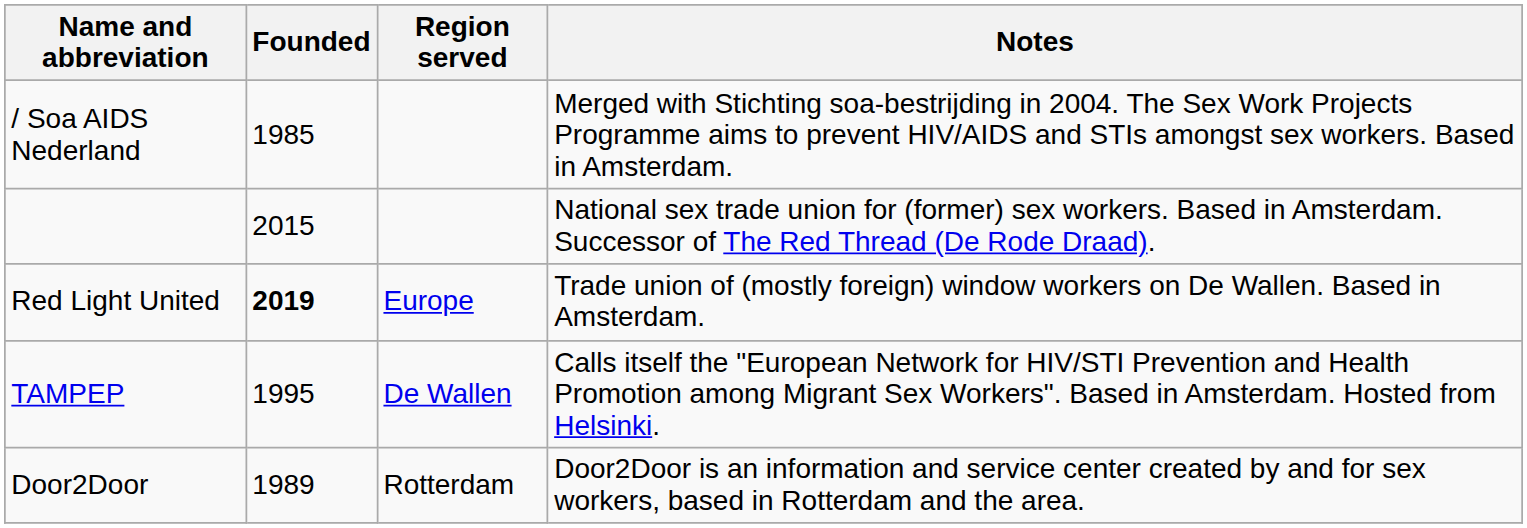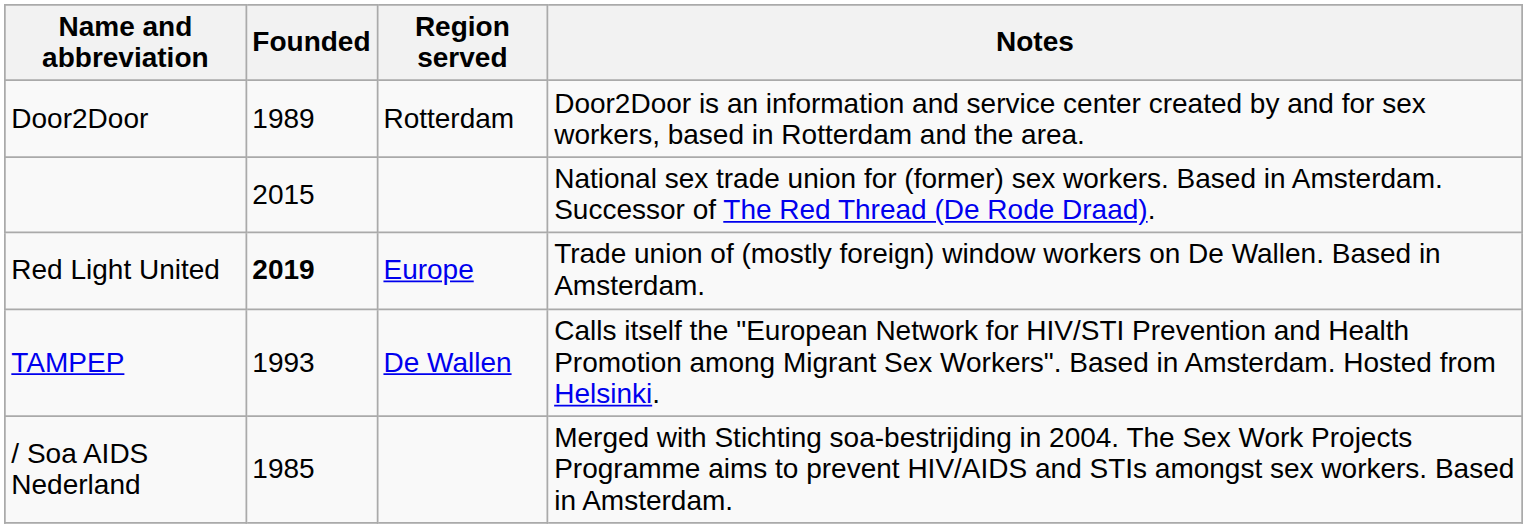 <table class="wikitable sortable">
 <tr>
 <th>Name and abbreviation</th>
 <th>Founded</th>
 <th>Region served</th>
 <th>Notes</th>
 </tr>
 <tr>
-<td> / Soa AIDS Nederland</td>
-<td>1985</td>
-<td></td>
-<td>Merged with Stichting soa-bestrijding in 2004. The Sex Work Projects Programme aims to prevent HIV/AIDS and STIs amongst sex workers. Based in Amsterdam.</td>
+<td>Door2Door</td>
+<td>1989</td>
+<td>Rotterdam</td>
+<td>Door2Door is an information and service center created by and for sex workers, based in Rotterdam and the area.</td>
 </tr>
 <tr>
 <td></td>
 <td>2015</td>
 <td></td>
 <td>National sex trade union for (former) sex workers. Based in Amsterdam. Successor of <a href='#'>The Red Thread (De Rode Draad)</a>.</td>
 </tr>
 <tr>
 <td>Red Light United</td>
 <td><strong>2019</strong></td>
 <td> <a href='#'>Europe</a></td>
 <td>Trade union of (mostly foreign) window workers on De Wallen. Based in Amsterdam.</td>
 </tr>
 <tr>
 <td><a href='#'>TAMPEP</a></td>
-<td>1995</td>
+<td>1993</td>
 <td> <a href='#'>De Wallen</a></td>
 <td>Calls itself the "European Network for HIV/STI Prevention and Health Promotion among Migrant Sex Workers". Based in Amsterdam. Hosted from <a href='#'>Helsinki</a>.</td>
 </tr>
 <tr>
-<td>Door2Door</td>
-<td>1989</td>
-<td>Rotterdam</td>
-<td>Door2Door is an information and service center created by and for sex workers, based in Rotterdam and the area.</td>
+<td> / Soa AIDS Nederland</td>
+<td>1985</td>
+<td></td>
+<td>Merged with Stichting soa-bestrijding in 2004. The Sex Work Projects Programme aims to prevent HIV/AIDS and STIs amongst sex workers. Based in Amsterdam.</td>
 </tr>
 </table>
